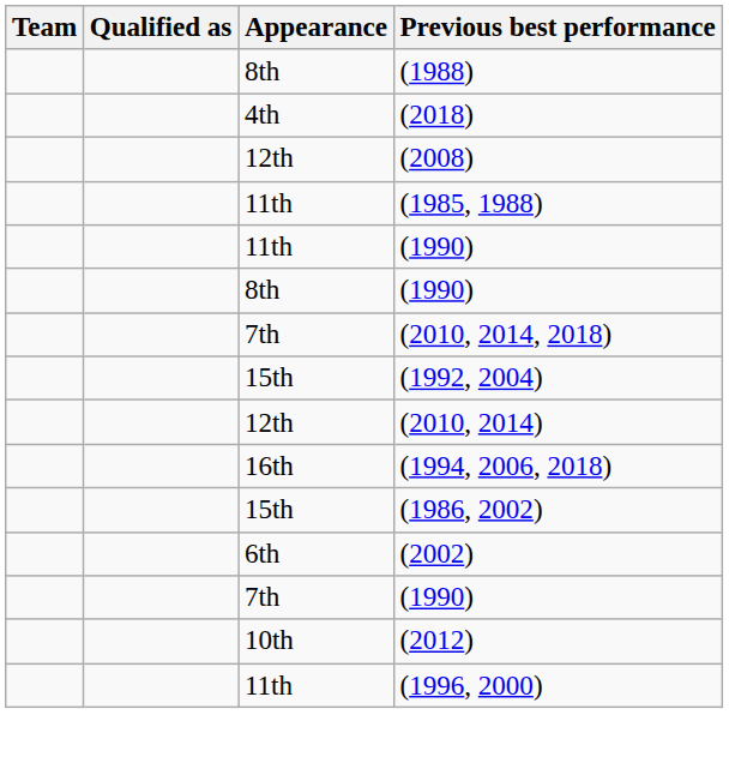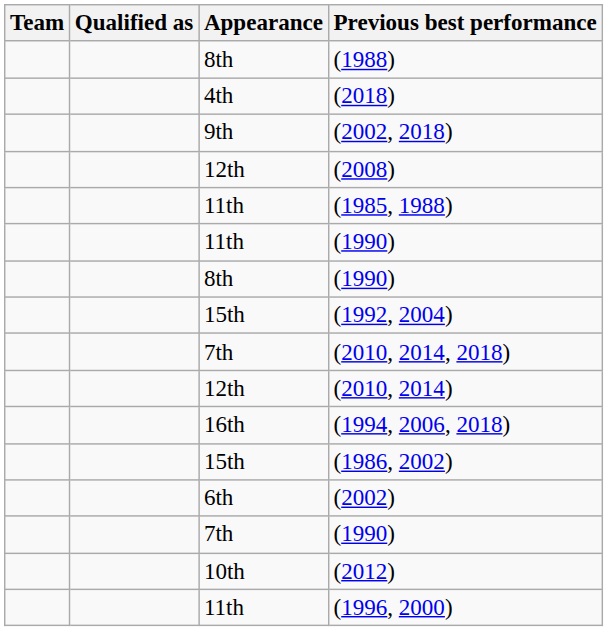 <table class="wikitable sortable">
 <tr>
 <th>Team</th>
 <th>Qualified as</th>
 <th data-sort-type="number">Appearance</th>
 <th>Previous best performance</th>
 </tr>
 <tr>
 <td></td>
 <td></td>
 <td>8th</td>
 <td> (<a href='#'>1988</a>)</td>
 </tr>
 <tr>
 <td></td>
 <td></td>
 <td>4th</td>
 <td> (<a href='#'>2018</a>)</td>
+</tr>
+<tr>
+<td></td>
+<td></td>
+<td>9th</td>
+<td> (<a href='#'>2002</a>, <a href='#'>2018</a>)</td>
 </tr>
 <tr>
 <td></td>
 <td></td>
 <td>12th</td>
 <td><strong></strong> (<a href='#'>2008</a>)</td>
 </tr>
 <tr>
 <td></td>
 <td></td>
 <td>11th</td>
 <td><strong></strong> (<a href='#'>1985</a>, <a href='#'>1988</a>)</td>
 </tr>
 <tr>
 <td></td>
 <td></td>
 <td>11th</td>
 <td><strong></strong> (<a href='#'>1990</a>)</td>
 </tr>
 <tr>
 <td></td>
 <td></td>
 <td>8th</td>
 <td> (<a href='#'>1990</a>)</td>
 </tr>
 <tr>
 <td></td>
 <td></td>
-<td>7th</td>
-<td> (<a href='#'>2010</a>, <a href='#'>2014</a>, <a href='#'>2018</a>)</td>
+<td>15th</td>
+<td><strong></strong> (<a href='#'>1992</a>, <a href='#'>2004</a>)</td>
 </tr>
 <tr>
 <td></td>
 <td></td>
-<td>15th</td>
-<td><strong></strong> (<a href='#'>1992</a>, <a href='#'>2004</a>)</td>
+<td>7th</td>
+<td> (<a href='#'>2010</a>, <a href='#'>2014</a>, <a href='#'>2018</a>)</td>
 </tr>
 <tr>
 <td></td>
 <td></td>
 <td>12th</td>
 <td><strong></strong> (<a href='#'>2010</a>, <a href='#'>2014</a>)</td>
 </tr>
 <tr>
 <td></td>
 <td></td>
 <td>16th</td>
 <td><strong></strong> (<a href='#'>1994</a>, <a href='#'>2006</a>, <a href='#'>2018</a>)</td>
 </tr>
 <tr>
 <td></td>
 <td></td>
 <td>15th</td>
 <td><strong></strong> (<a href='#'>1986</a>, <a href='#'>2002</a>)</td>
 </tr>
 <tr>
 <td></td>
 <td></td>
 <td>6th</td>
 <td> (<a href='#'>2002</a>)</td>
 </tr>
 <tr>
 <td></td>
 <td></td>
 <td>7th</td>
 <td> (<a href='#'>1990</a>)</td>
 </tr>
 <tr>
 <td></td>
 <td></td>
 <td>10th</td>
 <td><strong></strong> (<a href='#'>2012</a>)</td>
 </tr>
 <tr>
 <td></td>
 <td></td>
 <td>11th</td>
 <td><strong></strong> (<a href='#'>1996</a>, <a href='#'>2000</a>)</td>
 </tr>
 </table>
